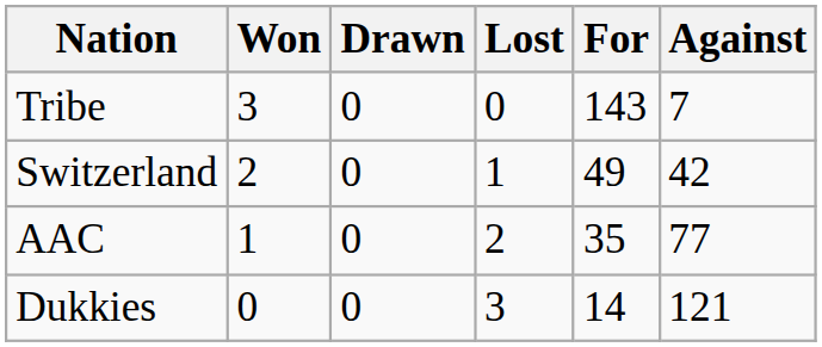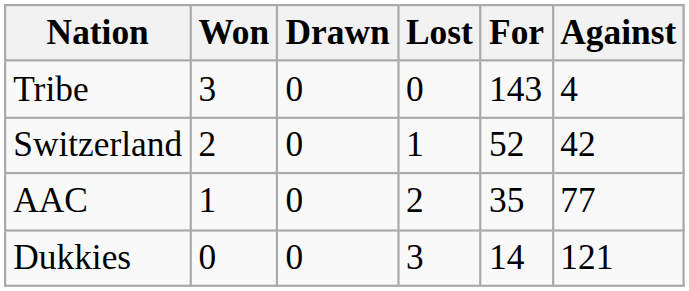 <table class="wikitable">
 <tr>
 <th>Nation</th>
 <th>Won</th>
 <th>Drawn</th>
 <th>Lost</th>
 <th>For</th>
 <th>Against</th>
 </tr>
 <tr>
 <td>Tribe</td>
 <td>3</td>
 <td>0</td>
 <td>0</td>
 <td>143</td>
-<td>7</td>
+<td>4</td>
 </tr>
 <tr>
 <td>Switzerland</td>
 <td>2</td>
 <td>0</td>
 <td>1</td>
-<td>49</td>
+<td>52</td>
 <td>42</td>
 </tr>
 <tr>
 <td>AAC</td>
 <td>1</td>
 <td>0</td>
 <td>2</td>
 <td>35</td>
 <td>77</td>
 </tr>
 <tr>
 <td>Dukkies</td>
 <td>0</td>
 <td>0</td>
 <td>3</td>
 <td>14</td>
 <td>121</td>
 </tr>
 </table>
